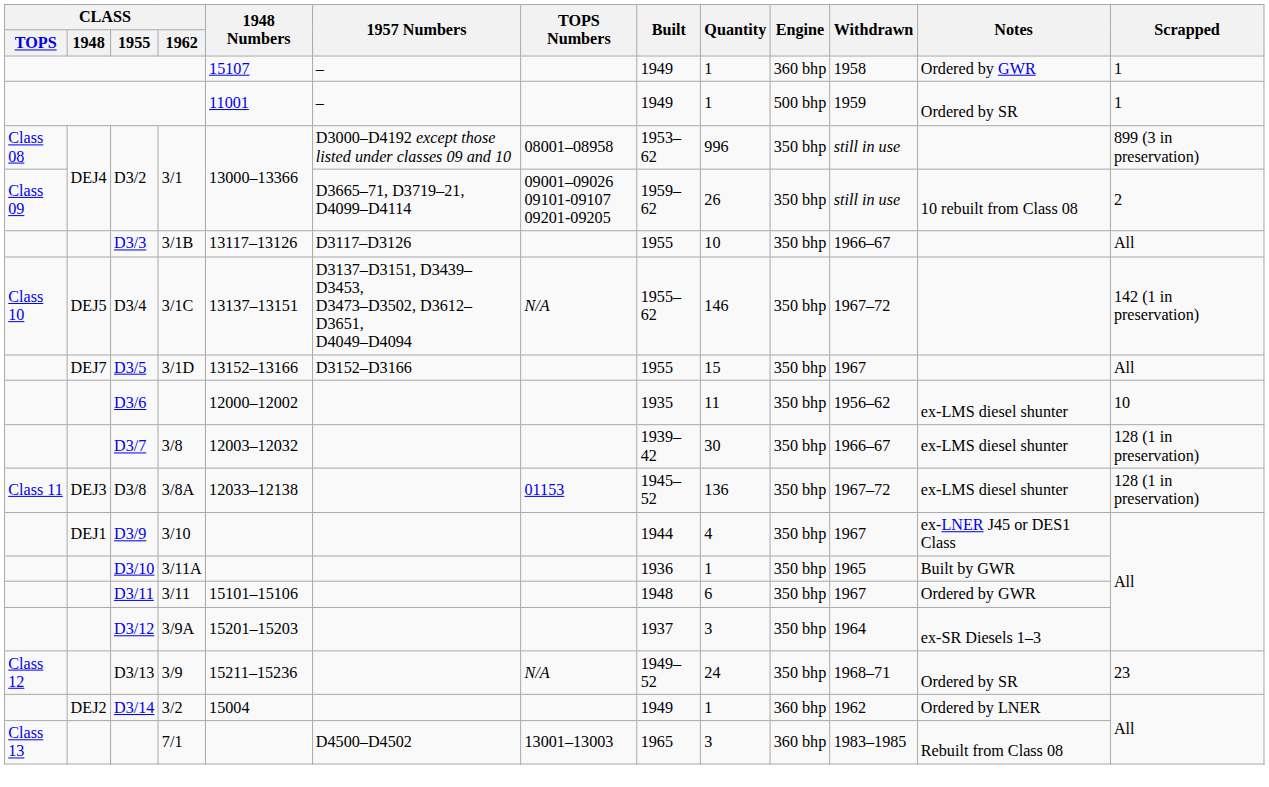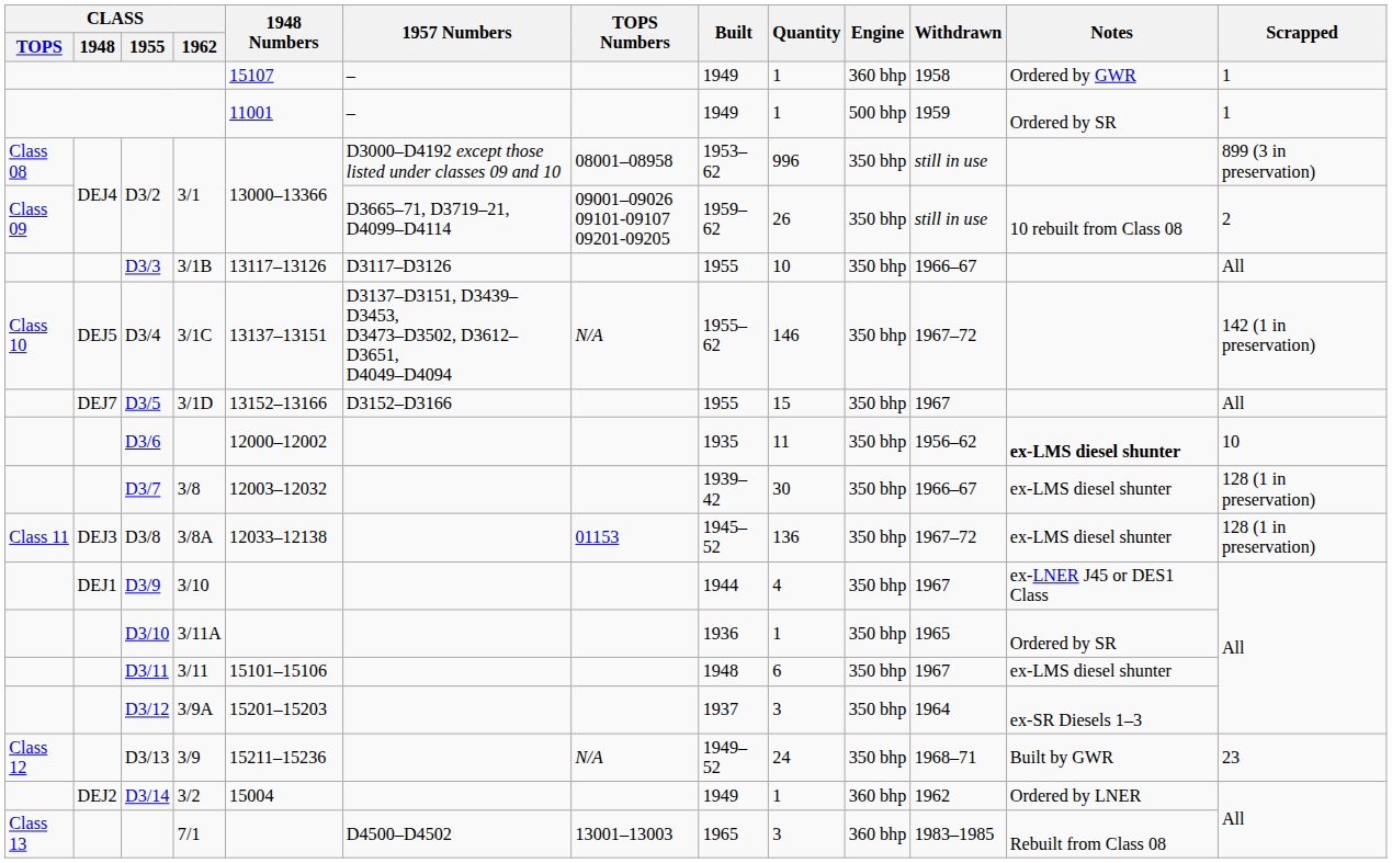 <table class="wikitable sortable">
 <tr>
 <th colspan=4>CLASS</th>
 <th rowspan="2">1948 Numbers</th>
 <th rowspan="2">1957 Numbers</th>
 <th rowspan="2">TOPS Numbers</th>
 <th rowspan="2">Built</th>
 <th rowspan=2>Quantity</th>
 <th rowspan=2>Engine</th>
 <th rowspan=2>Withdrawn</th>
 <th rowspan=2>Notes</th>
 <th rowspan=2>Scrapped</th>
 </tr>
 <tr>
 <th><a href='#'>TOPS</a></th>
 <th>1948</th>
 <th>1955</th>
 <th>1962</th>
 </tr>
 <tr>
 <td colspan=4></td>
 <td><a href='#'>15107</a></td>
 <td>–</td>
 <td></td>
 <td>1949</td>
 <td>1</td>
 <td>360 bhp</td>
 <td>1958</td>
 <td>Ordered by <a href='#'>GWR</a></td>
 <td>1</td>
 </tr>
 <tr>
 <td colspan=4></td>
 <td><a href='#'>11001</a></td>
 <td>–</td>
 <td></td>
 <td>1949</td>
 <td>1</td>
 <td>500 bhp</td>
 <td>1959</td>
 <td><br>Ordered by SR</td>
 <td>1</td>
 </tr>
 <tr>
 <td><a href='#'>Class 08</a></td>
 <td rowspan=2>DEJ4</td>
 <td rowspan=2>D3/2</td>
 <td rowspan=2>3/1</td>
 <td rowspan=2>13000–13366</td>
 <td>D3000–D4192 <em>except those<br>listed under classes 09 and 10</em></td>
 <td>08001–08958</td>
 <td>1953–62</td>
 <td>996</td>
 <td>350 bhp</td>
 <td><em>still in use</em></td>
 <td></td>
 <td>899 (3 in preservation)</td>
 </tr>
 <tr>
 <td><a href='#'>Class 09</a></td>
 <td>D3665–71, D3719–21,<br>D4099–D4114</td>
 <td>09001–09026<br>09101-09107<br>09201-09205</td>
 <td>1959–62</td>
 <td>26</td>
 <td>350 bhp</td>
 <td><em>still in use</em></td>
 <td><br>10 rebuilt from Class 08</td>
 <td>2</td>
 </tr>
 <tr>
 <td></td>
 <td></td>
 <td><a href='#'>D3/3</a></td>
 <td>3/1B</td>
 <td>13117–13126</td>
 <td>D3117–D3126</td>
 <td></td>
 <td>1955</td>
 <td>10</td>
 <td>350 bhp</td>
 <td>1966–67</td>
 <td></td>
 <td>All</td>
 </tr>
 <tr>
 <td><a href='#'>Class 10</a></td>
 <td>DEJ5</td>
 <td>D3/4</td>
 <td>3/1C</td>
 <td>13137–13151</td>
 <td>D3137–D3151, D3439–D3453,<br>D3473–D3502, D3612–D3651,<br>D4049–D4094</td>
 <td><em>N/A</em></td>
 <td>1955–62</td>
 <td>146</td>
 <td>350 bhp</td>
 <td>1967–72</td>
 <td></td>
 <td>142 (1 in preservation)</td>
 </tr>
 <tr>
 <td></td>
 <td>DEJ7</td>
 <td><a href='#'>D3/5</a></td>
 <td>3/1D</td>
 <td>13152–13166</td>
 <td>D3152–D3166</td>
 <td></td>
 <td>1955</td>
 <td>15</td>
 <td>350 bhp</td>
 <td>1967</td>
 <td></td>
 <td>All</td>
 </tr>
 <tr>
 <td></td>
 <td></td>
 <td><a href='#'>D3/6</a></td>
 <td></td>
 <td>12000–12002</td>
 <td></td>
 <td></td>
 <td>1935</td>
 <td>11</td>
 <td>350 bhp</td>
 <td>1956–62</td>
-<td><br>ex-LMS diesel shunter</td>
+<td><strong><br>ex-LMS diesel shunter</strong></td>
 <td>10</td>
 </tr>
 <tr>
 <td></td>
 <td></td>
 <td><a href='#'>D3/7</a></td>
 <td>3/8</td>
 <td>12003–12032</td>
 <td></td>
 <td></td>
 <td>1939–42</td>
 <td>30</td>
 <td>350 bhp</td>
 <td>1966–67</td>
 <td> ex-LMS diesel shunter</td>
 <td>128 (1 in preservation)</td>
 </tr>
 <tr>
 <td><a href='#'>Class 11</a></td>
 <td>DEJ3</td>
 <td>D3/8</td>
 <td>3/8A</td>
 <td>12033–12138</td>
 <td></td>
 <td><a href='#'>01153</a></td>
 <td>1945–52</td>
 <td>136</td>
 <td>350 bhp</td>
 <td>1967–72</td>
 <td> ex-LMS diesel shunter</td>
 <td>128 (1 in preservation)</td>
 </tr>
 <tr>
 <td></td>
 <td>DEJ1</td>
 <td><a href='#'>D3/9</a></td>
 <td>3/10</td>
 <td 15000–15003></td>
 <td></td>
 <td></td>
 <td>1944</td>
 <td>4</td>
 <td>350 bhp</td>
 <td>1967</td>
 <td>ex-<a href='#'>LNER</a> J45 or DES1 Class</td>
 <td rowspan=4>All</td>
 </tr>
 <tr>
 <td></td>
 <td></td>
 <td><a href='#'>D3/10</a></td>
 <td>3/11A</td>
 <td 15100></td>
 <td></td>
 <td></td>
 <td>1936</td>
 <td>1</td>
 <td>350 bhp</td>
 <td>1965</td>
-<td> Built by GWR</td>
+<td><br>Ordered by SR</td>
 </tr>
 <tr>
 <td></td>
 <td></td>
 <td><a href='#'>D3/11</a></td>
 <td>3/11</td>
 <td>15101–15106</td>
 <td></td>
 <td></td>
 <td>1948</td>
 <td>6</td>
 <td>350 bhp</td>
 <td>1967</td>
-<td>Ordered by GWR</td>
+<td> ex-LMS diesel shunter</td>
 </tr>
 <tr>
 <td></td>
 <td></td>
 <td><a href='#'>D3/12</a></td>
 <td>3/9A</td>
 <td>15201–15203</td>
 <td></td>
 <td></td>
 <td>1937</td>
 <td>3</td>
 <td>350 bhp</td>
 <td>1964</td>
 <td><br>ex-SR Diesels 1–3</td>
 </tr>
 <tr>
 <td><a href='#'>Class 12</a></td>
 <td></td>
 <td>D3/13</td>
 <td>3/9</td>
 <td>15211–15236</td>
 <td></td>
 <td><em>N/A</em></td>
 <td>1949–52</td>
 <td>24</td>
 <td>350 bhp</td>
 <td>1968–71</td>
-<td><br>Ordered by SR</td>
+<td> Built by GWR</td>
 <td>23</td>
 </tr>
 <tr>
 <td></td>
 <td>DEJ2</td>
 <td><a href='#'>D3/14</a></td>
 <td>3/2</td>
 <td>15004</td>
 <td></td>
 <td></td>
 <td>1949</td>
 <td>1</td>
 <td>360 bhp</td>
 <td>1962</td>
 <td>Ordered by LNER</td>
 <td rowspan=2>All</td>
 </tr>
 <tr>
 <td><a href='#'>Class 13</a></td>
 <td></td>
 <td></td>
 <td>7/1</td>
 <td></td>
 <td>D4500–D4502</td>
 <td>13001–13003</td>
 <td>1965</td>
 <td>3</td>
 <td>360 bhp</td>
 <td>1983–1985</td>
 <td><br>Rebuilt from Class 08</td>
 </tr>
 </table>
